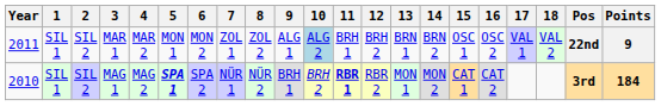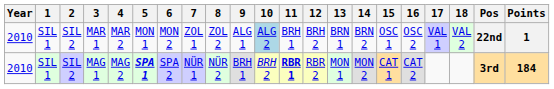 <table class="wikitable" style="text-align:center; font-size:90%">
 <tr>
 <th>Year</th>
 <th>1</th>
 <th>2</th>
 <th>3</th>
 <th>4</th>
 <th>5</th>
 <th>6</th>
 <th>7</th>
 <th>8</th>
 <th>9</th>
 <th>10</th>
 <th>11</th>
 <th>12</th>
 <th>13</th>
 <th>14</th>
 <th>15</th>
 <th>16</th>
 <th>17</th>
 <th>18</th>
 <th>Pos</th>
 <th>Points</th>
 </tr>
 <tr>
-<td><a href='#'>2011</a></td>
+<td><a href='#'>2010</a></td>
 <td><a href='#'>SIL<br>1</a></td>
 <td><a href='#'>SIL<br>2</a></td>
 <td><a href='#'>MAR<br>1</a></td>
 <td><a href='#'>MAR<br>2</a></td>
 <td><a href='#'>MON<br>1</a></td>
 <td><a href='#'>MON<br>2</a></td>
 <td><a href='#'>ZOL<br>1</a></td>
 <td><a href='#'>ZOL<br>2</a></td>
 <td><a href='#'>ALG<br>1</a></td>
 <td style="background: lightblue;"><a href='#'>ALG<br>2</a></td>
 <td><a href='#'>BRH<br>1</a></td>
 <td><a href='#'>BRH<br>2</a></td>
 <td><a href='#'>BRN<br>1</a></td>
 <td><a href='#'>BRN<br>2</a></td>
 <td><a href='#'>OSC<br>1</a></td>
 <td><a href='#'>OSC<br>2</a></td>
 <td style="background:#CFCFFF;"><a href='#'>VAL<br>1</a><br></td>
 <td style="background:#DFFFDF;"><a href='#'>VAL<br>2</a><br></td>
 <th>22nd</th>
-<th>9</th>
+<th>1</th>
 </tr>
 <tr>
 <td><a href='#'>2010</a></td>
 <td style="background:#DFFFDF;"><a href='#'>SIL<br>1</a><br></td>
 <td style="background:#CFCFFF;"><a href='#'>SIL<br>2</a><br></td>
 <td style="background:#DFFFDF;"><a href='#'>MAG<br>1</a><br></td>
 <td style="background:#DFFFDF;"><a href='#'>MAG<br>2</a><br></td>
 <td style="background:#DFFFDF;"><strong><em><a href='#'>SPA<br>1</a></em></strong><br></td>
 <td style="background:#CFCFFF;"><a href='#'>SPA<br>2</a><br></td>
 <td style="background:#CFCFFF;"><a href='#'>NÜR<br>1</a><br></td>
 <td style="background:#DFFFDF;"><a href='#'>NÜR<br>2</a><br></td>
 <td style="background:#DFDFDF;"><a href='#'>BRH<br>1</a><br></td>
 <td style="background:#FBFFBF;"><em><a href='#'>BRH<br>2</a></em><br></td>
 <td style="background:#FBFFBF;"><strong><a href='#'>RBR<br>1</a></strong><br></td>
 <td style="background:#FBFFBF;"><a href='#'>RBR<br>2</a><br></td>
 <td style="background:#DFFFDF;"><a href='#'>MON<br>1</a><br></td>
 <td style="background:#DFDFDF;"><a href='#'>MON<br>2</a><br></td>
 <td style="background:#FFDF9F;"><a href='#'>CAT<br>1</a><br></td>
 <td style="background:#DFDFDF;"><a href='#'>CAT<br>2</a><br></td>
 <td></td>
 <td></td>
 <td style="background:#FFDF9F;"><strong>3rd</strong></td>
 <td style="background:#FFDF9F;"><strong>184</strong></td>
 </tr>
 </table>
